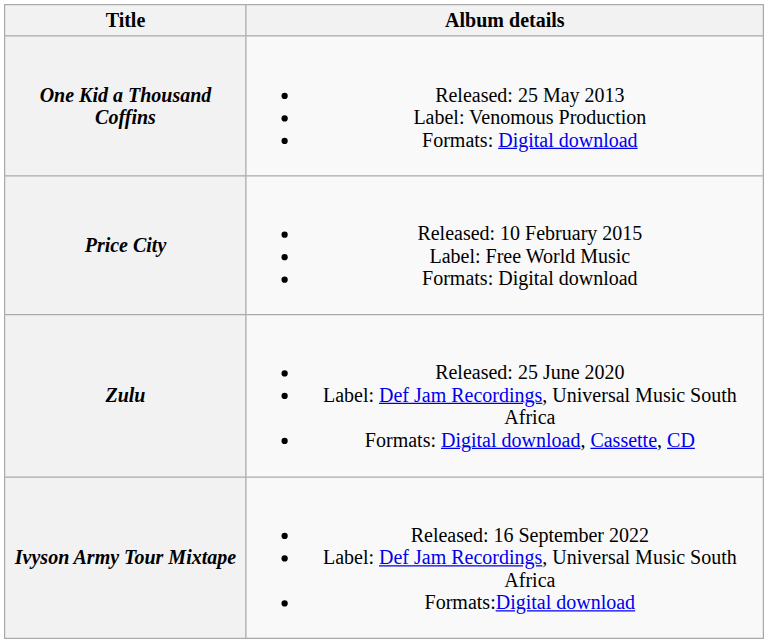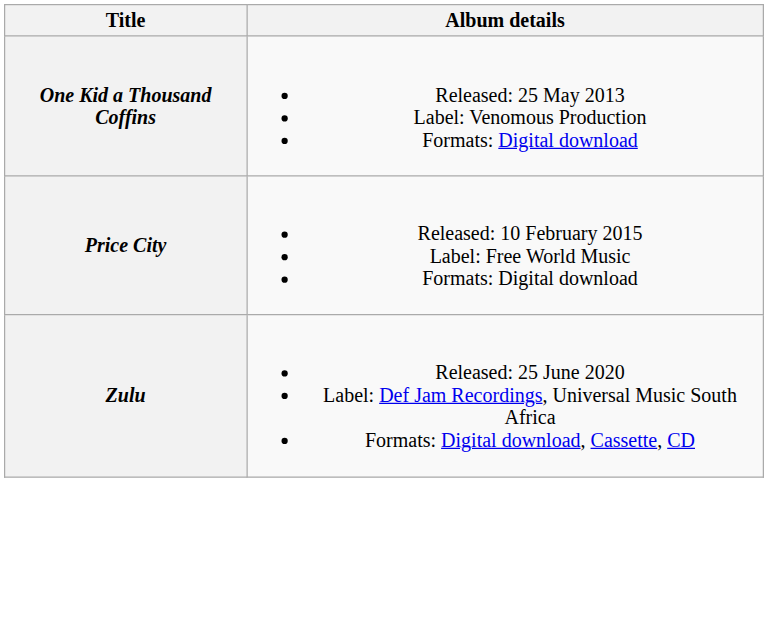 <table class="wikitable plainrowheaders" style="text-align:center;">
 <tr>
 <th scope="col" rowspan="1">Title</th>
 <th scope="col" rowspan="1">Album details</th>
 </tr>
 <tr>
 <th scope="row"><em>One Kid a Thousand Coffins</em></th>
 <td><br><ul><li>Released: 25 May 2013</li><li>Label: Venomous Production</li><li>Formats: <a href='#'>Digital download</a></li></ul></td>
 </tr>
 <tr>
 <th scope="row"><em>Price City</em></th>
 <td><br><ul><li>Released: 10 February 2015</li><li>Label: Free World Music</li><li>Formats: Digital download</li></ul></td>
 </tr>
 <tr>
 <th scope="row"><em>Zulu</em></th>
 <td><br><ul><li>Released: 25 June 2020</li><li>Label: <a href='#'>Def Jam Recordings</a>, Universal Music South Africa</li><li>Formats: <a href='#'>Digital download</a>, <a href='#'>Cassette</a>, <a href='#'>CD</a></li></ul></td>
 </tr>
-<tr>
-<th scope="row"><em>Ivyson Army Tour Mixtape</em></th>
-<td><br><ul><li>Released: 16 September 2022</li><li>Label: <a href='#'>Def Jam Recordings</a>, Universal Music South Africa</li><li>Formats:<a href='#'>Digital download</a></li></ul></td>
-</tr>
 </table>
